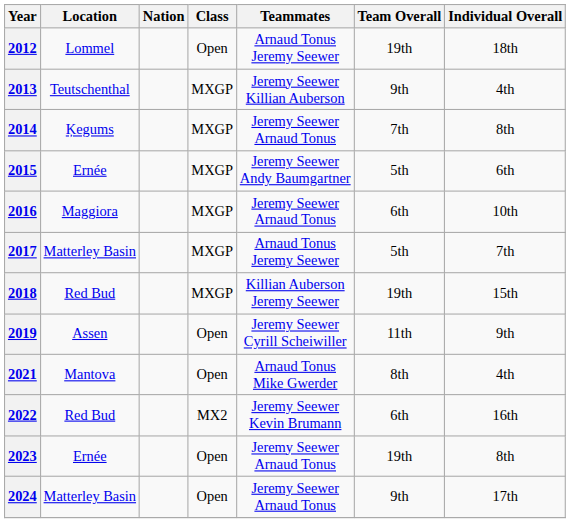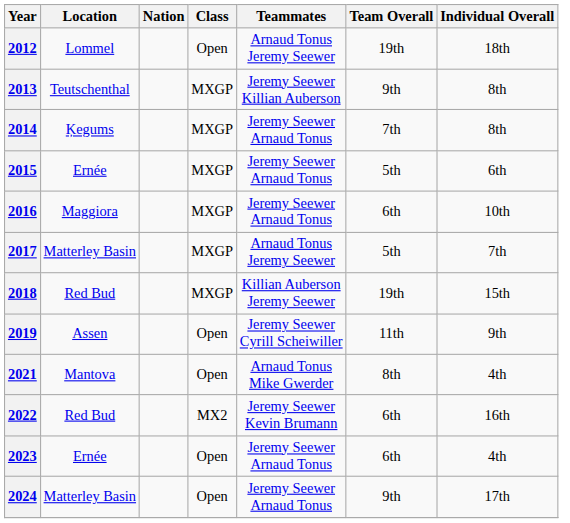 <table class="wikitable" style="font-size: 85%; text-align:center">
 <tr>
 <th>Year</th>
 <th>Location</th>
 <th>Nation</th>
 <th>Class</th>
 <th>Teammates</th>
 <th>Team Overall</th>
 <th>Individual Overall</th>
 </tr>
 <tr>
 <th><a href='#'>2012</a></th>
 <td> <a href='#'>Lommel</a></td>
 <td></td>
 <td>Open</td>
 <td><a href='#'>Arnaud Tonus</a><br><a href='#'>Jeremy Seewer</a></td>
 <td>19th</td>
 <td>18th</td>
 </tr>
 <tr>
 <th><a href='#'>2013</a></th>
 <td> <a href='#'>Teutschenthal</a></td>
 <td></td>
 <td>MXGP</td>
 <td><a href='#'>Jeremy Seewer</a><br><a href='#'>Killian Auberson</a></td>
 <td>9th</td>
-<td>4th</td>
+<td>8th</td>
 </tr>
 <tr>
 <th><a href='#'>2014</a></th>
 <td> <a href='#'>Ķegums</a></td>
 <td></td>
 <td>MXGP</td>
 <td><a href='#'>Jeremy Seewer</a><br><a href='#'>Arnaud Tonus</a></td>
 <td>7th</td>
 <td>8th</td>
 </tr>
 <tr>
 <th><a href='#'>2015</a></th>
 <td> <a href='#'>Ernée</a></td>
 <td></td>
 <td>MXGP</td>
-<td><a href='#'>Jeremy Seewer</a><br><a href='#'>Andy Baumgartner</a></td>
+<td><a href='#'>Jeremy Seewer</a><br><a href='#'>Arnaud Tonus</a></td>
 <td>5th</td>
 <td>6th</td>
 </tr>
 <tr>
 <th><a href='#'>2016</a></th>
 <td> <a href='#'>Maggiora</a></td>
 <td></td>
 <td>MXGP</td>
 <td><a href='#'>Jeremy Seewer</a><br><a href='#'>Arnaud Tonus</a></td>
 <td>6th</td>
 <td>10th</td>
 </tr>
 <tr>
 <th><a href='#'>2017</a></th>
 <td> <a href='#'>Matterley Basin</a></td>
 <td></td>
 <td>MXGP</td>
 <td><a href='#'>Arnaud Tonus</a><br><a href='#'>Jeremy Seewer</a></td>
 <td>5th</td>
 <td>7th</td>
 </tr>
 <tr>
 <th><a href='#'>2018</a></th>
 <td> <a href='#'>Red Bud</a></td>
 <td></td>
 <td>MXGP</td>
 <td><a href='#'>Killian Auberson</a><br><a href='#'>Jeremy Seewer</a></td>
 <td>19th</td>
 <td>15th</td>
 </tr>
 <tr>
 <th><a href='#'>2019</a></th>
 <td> <a href='#'>Assen</a></td>
 <td></td>
 <td>Open</td>
 <td><a href='#'>Jeremy Seewer</a><br><a href='#'>Cyrill Scheiwiller</a></td>
 <td>11th</td>
 <td>9th</td>
 </tr>
 <tr>
 <th><a href='#'>2021</a></th>
 <td> <a href='#'>Mantova</a></td>
 <td></td>
 <td>Open</td>
 <td><a href='#'>Arnaud Tonus</a><br><a href='#'>Mike Gwerder</a></td>
 <td>8th</td>
 <td>4th</td>
 </tr>
 <tr>
 <th><a href='#'>2022</a></th>
 <td> <a href='#'>Red Bud</a></td>
 <td></td>
 <td>MX2</td>
 <td><a href='#'>Jeremy Seewer</a><br><a href='#'>Kevin Brumann</a></td>
 <td>6th</td>
 <td>16th</td>
 </tr>
 <tr>
 <th><a href='#'>2023</a></th>
 <td> <a href='#'>Ernée</a></td>
 <td></td>
 <td>Open</td>
 <td><a href='#'>Jeremy Seewer</a><br><a href='#'>Arnaud Tonus</a></td>
-<td>19th</td>
-<td>8th</td>
+<td>6th</td>
+<td>4th</td>
 </tr>
 <tr>
 <th><a href='#'>2024</a></th>
 <td> <a href='#'>Matterley Basin</a></td>
 <td></td>
 <td>Open</td>
 <td><a href='#'>Jeremy Seewer</a><br><a href='#'>Arnaud Tonus</a></td>
 <td>9th</td>
 <td>17th</td>
 </tr>
 <tr>
 </tr>
 </table>
